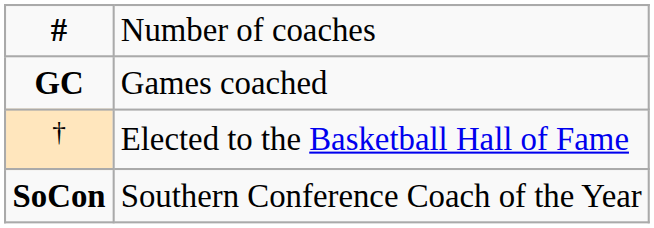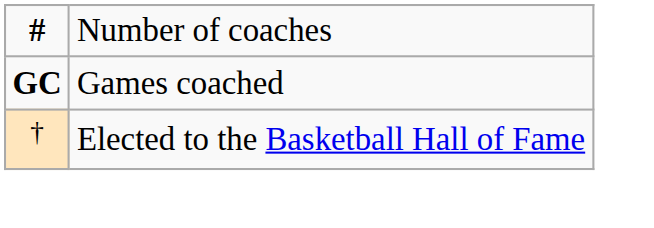 <table class="wikitable">
 <tr>
 <td align="center"><strong>#</strong></td>
 <td>Number of coaches</td>
 </tr>
 <tr>
 <td align="center"><strong>GC</strong></td>
 <td>Games coached</td>
 </tr>
 <tr>
 <td bgcolor=#FFE6BD align="center"><sup>†</sup></td>
 <td>Elected to the <a href='#'>Basketball Hall of Fame</a></td>
 </tr>
-<tr>
-<td align="center"><strong>SoCon</strong></td>
-<td>Southern Conference Coach of the Year</td>
-</tr>
 </table>
